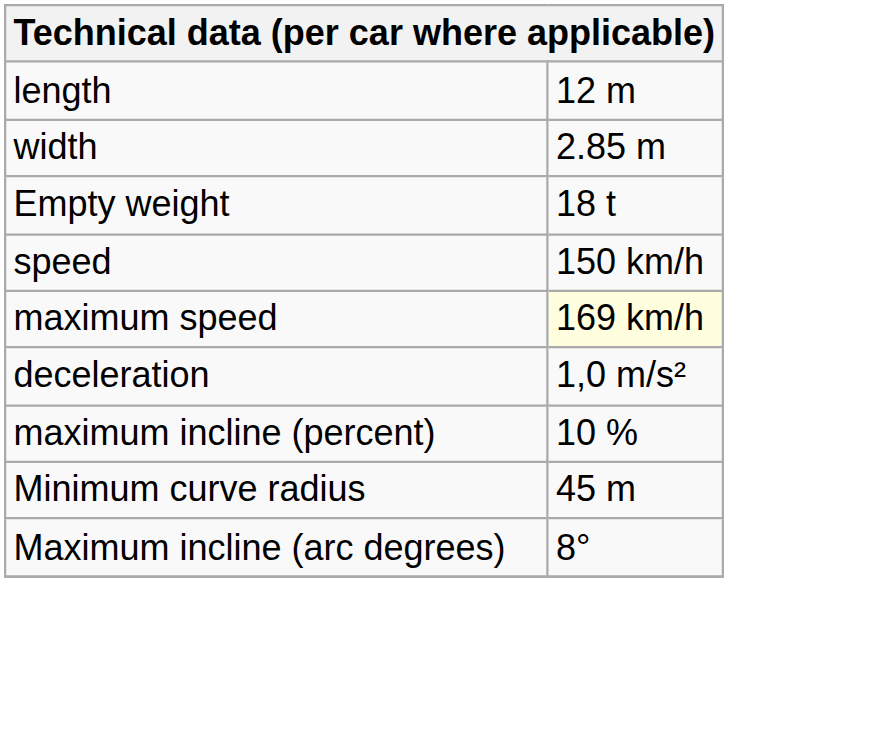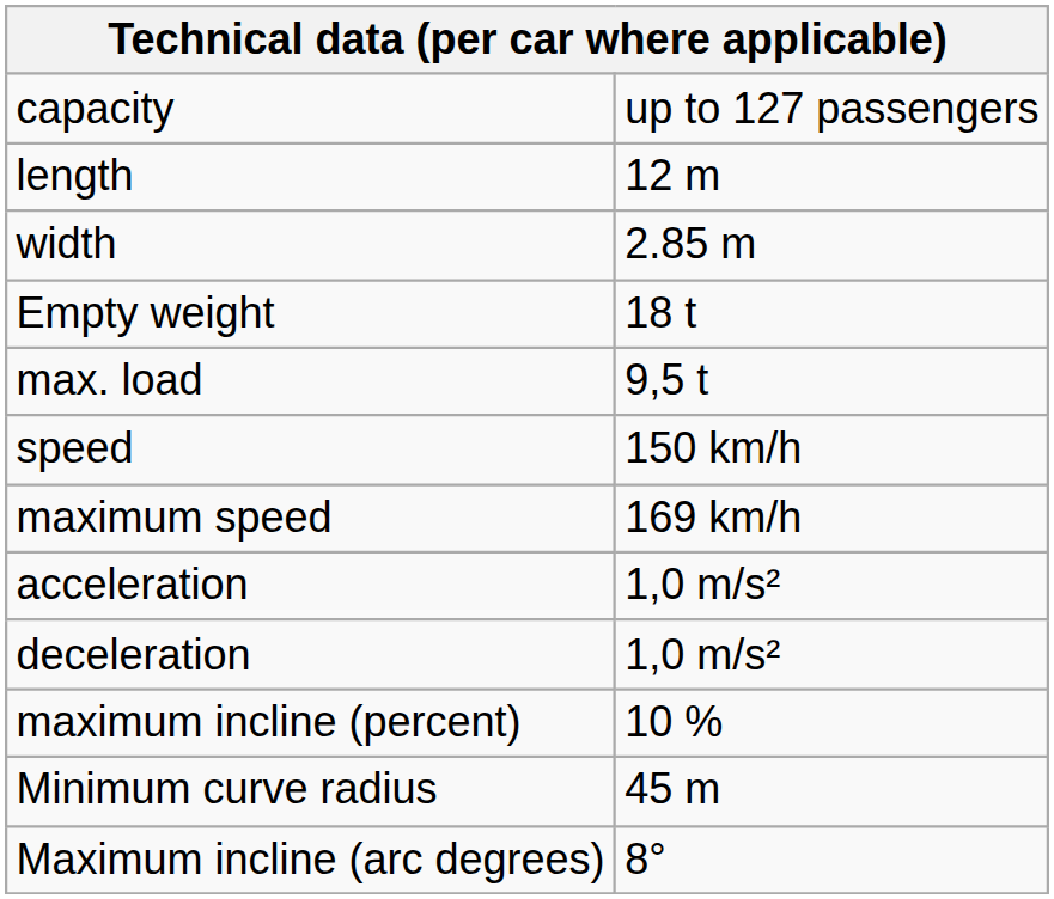 <table class="wikitable">
 <tr>
 <th colspan="2">Technical data (per car where applicable)</th>
+</tr>
+<tr>
+<td>capacity</td>
+<td>up to 127 passengers</td>
 </tr>
 <tr>
 <td>length</td>
 <td>12 m</td>
 </tr>
 <tr>
 <td>width</td>
 <td>2.85 m</td>
 </tr>
 <tr>
 <td>Empty weight</td>
 <td>18 t</td>
 </tr>
 <tr>
+<td>max. load</td>
+<td>9,5 t</td>
+</tr>
+<tr>
 <td>speed</td>
 <td>150 km/h</td>
 </tr>
 <tr>
 <td>maximum speed</td>
-<td style="background: lightyellow;">169 km/h</td>
+<td>169 km/h</td>
+</tr>
+<tr>
+<td>acceleration</td>
+<td>1,0 m/s²</td>
 </tr>
 <tr>
 <td>deceleration</td>
 <td>1,0 m/s²</td>
 </tr>
 <tr>
 <td>maximum incline (percent)</td>
 <td>10 %</td>
 </tr>
 <tr>
 <td>Minimum curve radius</td>
 <td>45 m</td>
 </tr>
 <tr>
 <td>Maximum incline (arc degrees)</td>
 <td>8°</td>
 </tr>
 <tr>
 </tr>
 </table>
